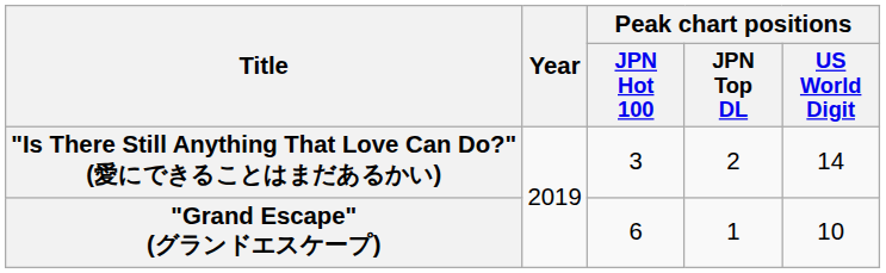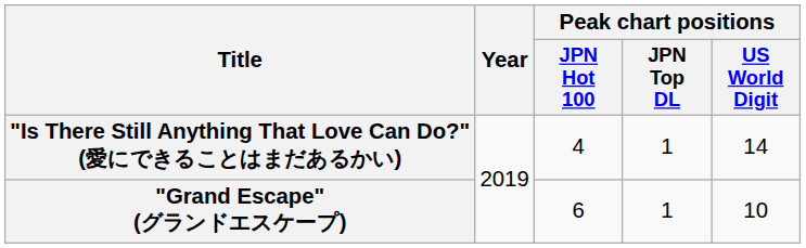 <table class="wikitable plainrowheaders" style="text-align:center">
 <tr>
 <th scope="col" rowspan="2">Title</th>
 <th scope="col" rowspan="2">Year</th>
 <th scope="col" colspan="3">Peak chart positions</th>
 </tr>
 <tr>
 <th scope="col" style="width:4em;font-size:90%"><a href='#'>JPN<br>Hot<br>100</a></th>
 <th scope="col" style="width:4em;font-size:90%">JPN<br>Top<br><a href='#'>DL</a></th>
 <th scope="col" style="width:4em;font-size:90%"><a href='#'>US <br> World Digit</a><br></th>
 </tr>
 <tr>
 <th scope="row">"Is There Still Anything That Love Can Do?"<br>(愛にできることはまだあるかい)</th>
 <td rowspan="2">2019</td>
-<td>3</td>
-<td>2</td>
+<td>4</td>
+<td>1</td>
 <td>14</td>
 </tr>
 <tr>
 <th scope="row">"Grand Escape" <br>(グランドエスケープ)</th>
 <td>6</td>
 <td>1</td>
 <td>10</td>
 </tr>
 </table>
